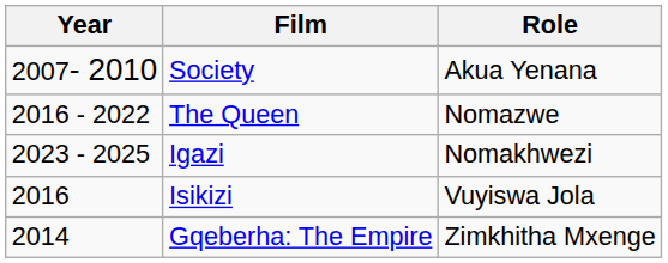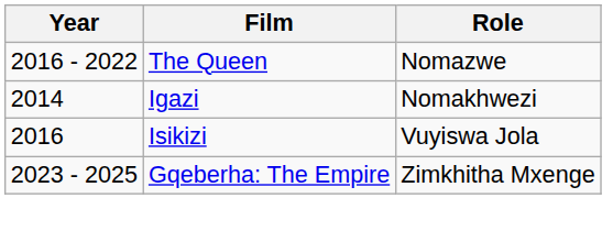 <table class="wikitable">
 <tr>
 <th>Year</th>
 <th>Film</th>
 <th>Role</th>
 </tr>
 <tr>
-<td>2007<big>- 2010</big></td>
-<td><a href='#'>Society</a></td>
-<td>Akua Yenana</td>
-</tr>
-<tr>
 <td>2016 - 2022</td>
 <td><a href='#'>The Queen</a></td>
 <td>Nomazwe</td>
 </tr>
 <tr>
-<td>2023 - 2025</td>
+<td>2014</td>
 <td><a href='#'>Igazi</a></td>
 <td>Nomakhwezi</td>
 </tr>
 <tr>
 <td>2016</td>
 <td><a href='#'>Isikizi</a></td>
 <td>Vuyiswa Jola</td>
 </tr>
 <tr>
-<td>2014</td>
+<td>2023 - 2025</td>
 <td><a href='#'>Gqeberha: The Empire</a></td>
 <td>Zimkhitha Mxenge</td>
 </tr>
 </table>
